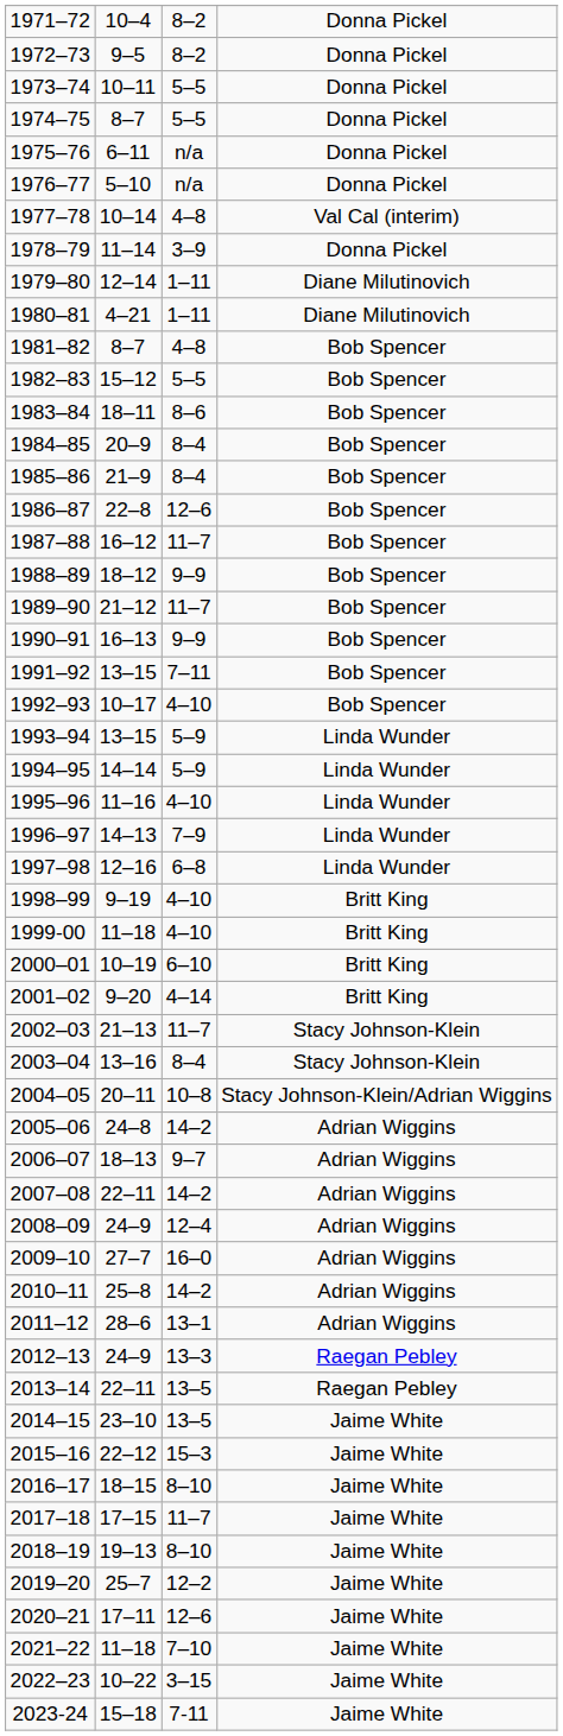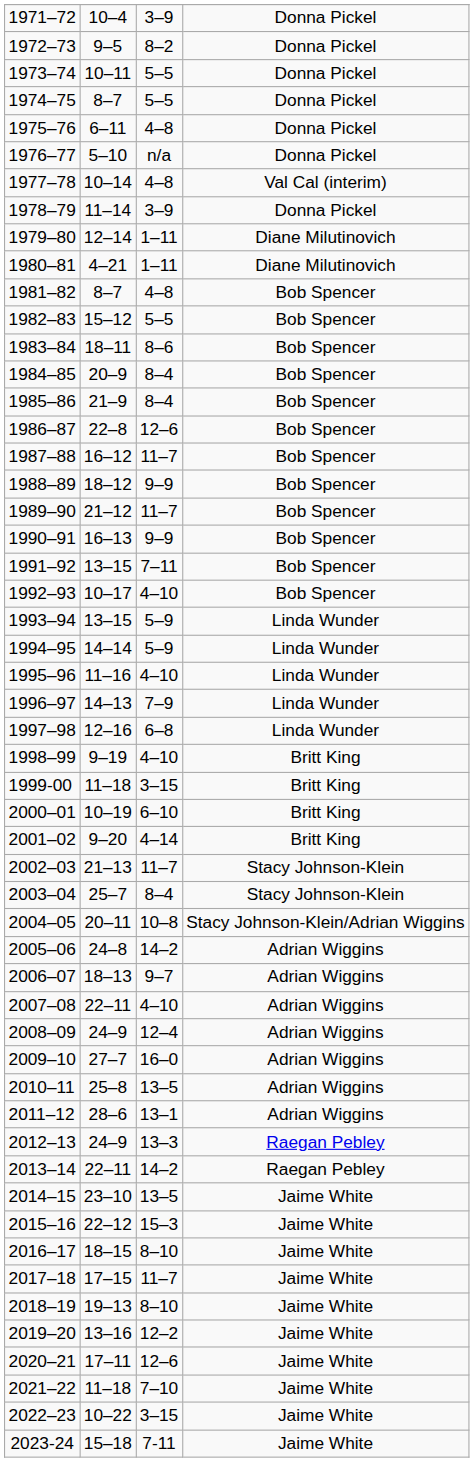 <table class="wikitable" style="text-align:center">
 <tr>
 </tr>
 <tr>
 <td style="text-align:left">1971–72</td>
 <td>10–4</td>
-<td>8–2</td>
+<td>3–9</td>
 <td>Donna Pickel</td>
 </tr>
 <tr>
 <td style="text-align:left">1972–73</td>
 <td>9–5</td>
 <td>8–2</td>
 <td>Donna Pickel</td>
 </tr>
 <tr>
 <td style="text-align:left">1973–74</td>
 <td>10–11</td>
 <td>5–5</td>
 <td>Donna Pickel</td>
 </tr>
 <tr>
 <td style="text-align:left">1974–75</td>
 <td>8–7</td>
 <td>5–5</td>
 <td>Donna Pickel</td>
 </tr>
 <tr>
 <td style="text-align:left">1975–76</td>
 <td>6–11</td>
-<td>n/a</td>
+<td>4–8</td>
 <td>Donna Pickel</td>
 </tr>
 <tr>
 <td style="text-align:left">1976–77</td>
 <td>5–10</td>
 <td>n/a</td>
 <td>Donna Pickel</td>
 </tr>
 <tr>
 <td style="text-align:left">1977–78</td>
 <td>10–14</td>
 <td>4–8</td>
 <td>Val Cal (interim)</td>
 </tr>
 <tr>
 <td style="text-align:left">1978–79</td>
 <td>11–14</td>
 <td>3–9</td>
 <td>Donna Pickel</td>
 </tr>
 <tr>
 <td style="text-align:left">1979–80</td>
 <td>12–14</td>
 <td>1–11</td>
 <td>Diane Milutinovich</td>
 </tr>
 <tr>
 <td style="text-align:left">1980–81</td>
 <td>4–21</td>
 <td>1–11</td>
 <td>Diane Milutinovich</td>
 </tr>
 <tr>
 <td style="text-align:left">1981–82</td>
 <td>8–7</td>
 <td>4–8</td>
 <td>Bob Spencer</td>
 </tr>
 <tr>
 <td style="text-align:left">1982–83</td>
 <td>15–12</td>
 <td>5–5</td>
 <td>Bob Spencer</td>
 </tr>
 <tr>
 <td style="text-align:left">1983–84</td>
 <td>18–11</td>
 <td>8–6</td>
 <td>Bob Spencer</td>
 </tr>
 <tr>
 <td style="text-align:left">1984–85</td>
 <td>20–9</td>
 <td>8–4</td>
 <td>Bob Spencer</td>
 </tr>
 <tr>
 <td style="text-align:left">1985–86</td>
 <td>21–9</td>
 <td>8–4</td>
 <td>Bob Spencer</td>
 </tr>
 <tr>
 <td style="text-align:left">1986–87</td>
 <td>22–8</td>
 <td>12–6</td>
 <td>Bob Spencer</td>
 </tr>
 <tr>
 <td style="text-align:left">1987–88</td>
 <td>16–12</td>
 <td>11–7</td>
 <td>Bob Spencer</td>
 </tr>
 <tr>
 <td style="text-align:left">1988–89</td>
 <td>18–12</td>
 <td>9–9</td>
 <td>Bob Spencer</td>
 </tr>
 <tr>
 <td style="text-align:left">1989–90</td>
 <td>21–12</td>
 <td>11–7</td>
 <td>Bob Spencer</td>
 </tr>
 <tr>
 <td style="text-align:left">1990–91</td>
 <td>16–13</td>
 <td>9–9</td>
 <td>Bob Spencer</td>
 </tr>
 <tr>
 <td style="text-align:left">1991–92</td>
 <td>13–15</td>
 <td>7–11</td>
 <td>Bob Spencer</td>
 </tr>
 <tr>
 <td style="text-align:left">1992–93</td>
 <td>10–17</td>
 <td>4–10</td>
 <td>Bob Spencer</td>
 </tr>
 <tr>
 <td style="text-align:left">1993–94</td>
 <td>13–15</td>
 <td>5–9</td>
 <td>Linda Wunder</td>
 </tr>
 <tr>
 <td style="text-align:left">1994–95</td>
 <td>14–14</td>
 <td>5–9</td>
 <td>Linda Wunder</td>
 </tr>
 <tr>
 <td style="text-align:left">1995–96</td>
 <td>11–16</td>
 <td>4–10</td>
 <td>Linda Wunder</td>
 </tr>
 <tr>
 <td style="text-align:left">1996–97</td>
 <td>14–13</td>
 <td>7–9</td>
 <td>Linda Wunder</td>
 </tr>
 <tr>
 <td style="text-align:left">1997–98</td>
 <td>12–16</td>
 <td>6–8</td>
 <td>Linda Wunder</td>
 </tr>
 <tr>
 <td style="text-align:left">1998–99</td>
 <td>9–19</td>
 <td>4–10</td>
 <td>Britt King</td>
 </tr>
 <tr>
 <td style="text-align:left">1999-00</td>
 <td>11–18</td>
-<td>4–10</td>
+<td>3–15</td>
 <td>Britt King</td>
 </tr>
 <tr>
 <td style="text-align:left">2000–01</td>
 <td>10–19</td>
 <td>6–10</td>
 <td>Britt King</td>
 </tr>
 <tr>
 <td style="text-align:left">2001–02</td>
 <td>9–20</td>
 <td>4–14</td>
 <td>Britt King</td>
 </tr>
 <tr>
 <td style="text-align:left">2002–03</td>
 <td>21–13</td>
 <td>11–7</td>
 <td>Stacy Johnson-Klein</td>
 </tr>
 <tr>
 <td style="text-align:left">2003–04</td>
-<td>13–16</td>
+<td>25–7</td>
 <td>8–4</td>
 <td>Stacy Johnson-Klein</td>
 </tr>
 <tr>
 <td style="text-align:left">2004–05</td>
 <td>20–11</td>
 <td>10–8</td>
 <td>Stacy Johnson-Klein/Adrian Wiggins</td>
 </tr>
 <tr>
 <td style="text-align:left">2005–06</td>
 <td>24–8</td>
 <td>14–2</td>
 <td>Adrian Wiggins</td>
 </tr>
 <tr>
 <td style="text-align:left">2006–07</td>
 <td>18–13</td>
 <td>9–7</td>
 <td>Adrian Wiggins</td>
 </tr>
 <tr>
 <td style="text-align:left">2007–08</td>
 <td>22–11</td>
-<td>14–2</td>
+<td>4–10</td>
 <td>Adrian Wiggins</td>
 </tr>
 <tr>
 <td style="text-align:left">2008–09</td>
 <td>24–9</td>
 <td>12–4</td>
 <td>Adrian Wiggins</td>
 </tr>
 <tr>
 <td style="text-align:left">2009–10</td>
 <td>27–7</td>
 <td>16–0</td>
 <td>Adrian Wiggins</td>
 </tr>
 <tr>
 <td style="text-align:left">2010–11</td>
 <td>25–8</td>
-<td>14–2</td>
+<td>13–5</td>
 <td>Adrian Wiggins</td>
 </tr>
 <tr>
 <td style="text-align:left">2011–12</td>
 <td>28–6</td>
 <td>13–1</td>
 <td>Adrian Wiggins</td>
 </tr>
 <tr>
 <td style="text-align:left">2012–13</td>
 <td>24–9</td>
 <td>13–3</td>
 <td><a href='#'>Raegan Pebley</a></td>
 </tr>
 <tr>
 <td style="text-align:left">2013–14</td>
 <td>22–11</td>
-<td>13–5</td>
+<td>14–2</td>
 <td>Raegan Pebley</td>
 </tr>
 <tr>
 <td style="text-align:left">2014–15</td>
 <td>23–10</td>
 <td>13–5</td>
 <td>Jaime White</td>
 </tr>
 <tr>
 <td style="text-align:left">2015–16</td>
 <td>22–12</td>
 <td>15–3</td>
 <td>Jaime White</td>
 </tr>
 <tr>
 <td>2016–17</td>
 <td>18–15</td>
 <td>8–10</td>
 <td>Jaime White</td>
 </tr>
 <tr>
 <td>2017–18</td>
 <td>17–15</td>
 <td>11–7</td>
 <td>Jaime White</td>
 </tr>
 <tr>
 <td>2018–19</td>
 <td>19–13</td>
 <td>8–10</td>
 <td>Jaime White</td>
 </tr>
 <tr>
 <td>2019–20</td>
-<td>25–7</td>
+<td>13–16</td>
 <td>12–2</td>
 <td>Jaime White</td>
 </tr>
 <tr>
 <td>2020–21</td>
 <td>17–11</td>
 <td>12–6</td>
 <td>Jaime White</td>
 </tr>
 <tr>
 <td>2021–22</td>
 <td>11–18</td>
 <td>7–10</td>
 <td>Jaime White</td>
 </tr>
 <tr>
 <td>2022–23</td>
 <td>10–22</td>
 <td>3–15</td>
 <td>Jaime White</td>
 </tr>
 <tr>
 <td>2023-24</td>
 <td>15–18</td>
 <td>7-11</td>
 <td>Jaime White</td>
 </tr>
 </table>
